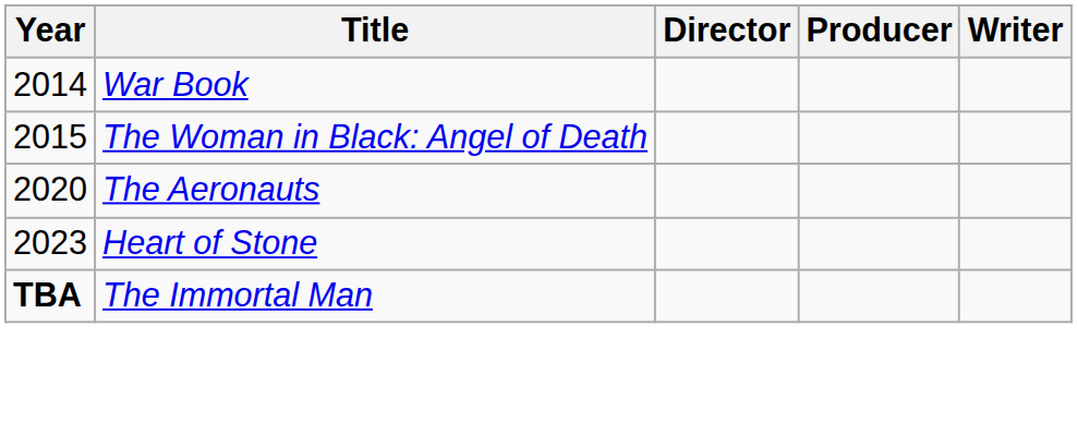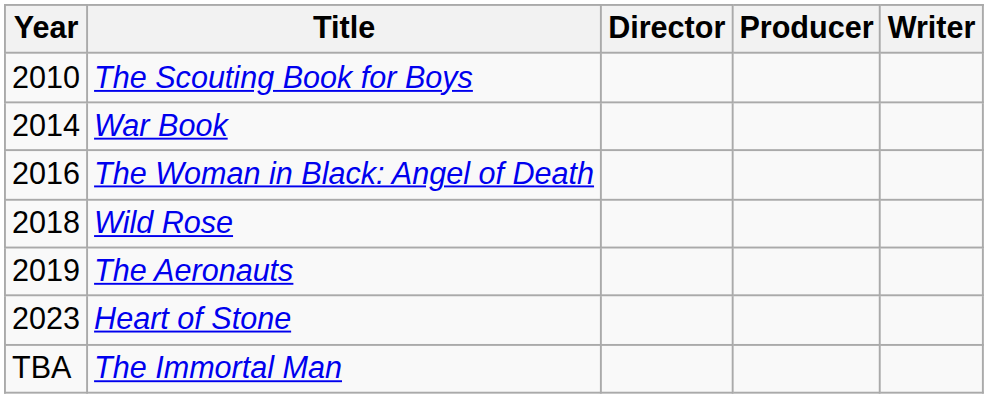 <table class="wikitable">
 <tr>
 <th>Year</th>
 <th>Title</th>
 <th>Director</th>
 <th>Producer</th>
 <th>Writer</th>
 </tr>
 <tr>
+<td>2010</td>
+<td><em><a href='#'>The Scouting Book for Boys</a></em></td>
+<td></td>
+<td></td>
+<td></td>
+</tr>
+<tr>
 <td>2014</td>
 <td><em><a href='#'>War Book</a></em></td>
 <td></td>
 <td></td>
 <td></td>
 </tr>
 <tr>
-<td>2015</td>
+<td>2016</td>
 <td><em><a href='#'>The Woman in Black: Angel of Death</a></em></td>
 <td></td>
 <td></td>
 <td></td>
 </tr>
 <tr>
-<td>2020</td>
+<td>2018</td>
+<td><em><a href='#'>Wild Rose</a></em></td>
+<td></td>
+<td></td>
+<td></td>
+</tr>
+<tr>
+<td>2019</td>
 <td><em><a href='#'>The Aeronauts</a></em></td>
 <td></td>
 <td></td>
 <td></td>
 </tr>
 <tr>
 <td>2023</td>
 <td><em><a href='#'>Heart of Stone</a></em></td>
 <td></td>
 <td></td>
 <td></td>
 </tr>
 <tr>
-<td><strong>TBA</strong></td>
+<td>TBA</td>
 <td><em><a href='#'>The Immortal Man</a></em></td>
 <td></td>
 <td></td>
 <td></td>
 </tr>
 </table>
